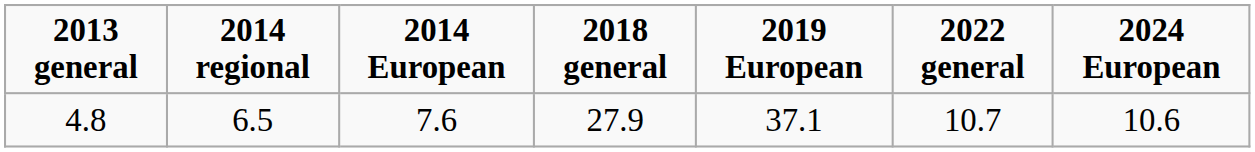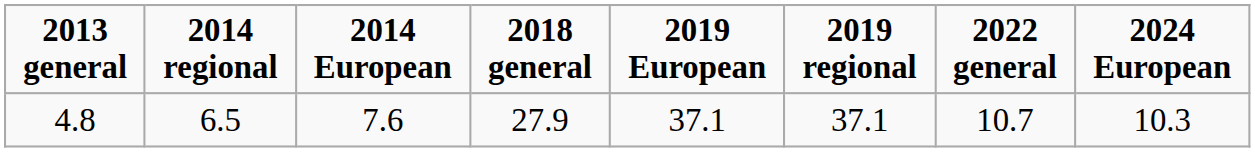 <table class="wikitable" style="text-align:center">
 <tr>
 <td><strong>2013 general</strong></td>
 <td><strong>2014 regional</strong></td>
 <td><strong>2014 European</strong></td>
 <td><strong>2018 general</strong></td>
 <td><strong>2019 European</strong></td>
+<td><strong>2019 regional</strong></td>
 <td><strong>2022 general</strong></td>
 <td><strong>2024 European</strong></td>
 </tr>
 <tr>
 <td>4.8</td>
 <td>6.5</td>
 <td>7.6</td>
 <td>27.9</td>
 <td>37.1</td>
+<td>37.1</td>
 <td>10.7</td>
-<td>10.6</td>
+<td>10.3</td>
 </tr>
 </table>
